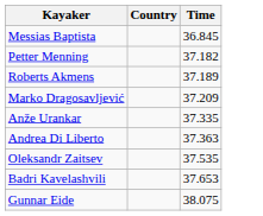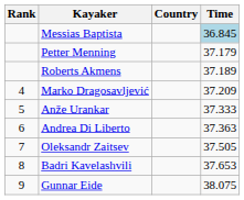 <table class="wikitable" style="text-align:center">
 <tr>
+<th>Rank</th>
 <th>Kayaker</th>
 <th>Country</th>
 <th>Time</th>
 </tr>
 <tr>
+<td></td>
 <td align=left><a href='#'>Messias Baptista</a></td>
 <td align=left></td>
-<td>36.845</td>
+<td style="background: lightblue;">36.845</td>
 </tr>
 <tr>
+<td></td>
 <td align=left><a href='#'>Petter Menning</a></td>
 <td align=left></td>
-<td>37.182</td>
+<td>37.179</td>
 </tr>
 <tr>
+<td></td>
 <td align=left><a href='#'>Roberts Akmens</a></td>
 <td align=left></td>
 <td>37.189</td>
 </tr>
 <tr>
+<td>4</td>
 <td align=left><a href='#'>Marko Dragosavljević</a></td>
 <td align=left></td>
 <td>37.209</td>
 </tr>
 <tr>
+<td>5</td>
 <td align=left><a href='#'>Anže Urankar</a></td>
 <td align=left></td>
-<td>37.335</td>
+<td>37.333</td>
 </tr>
 <tr>
+<td>6</td>
 <td align=left><a href='#'>Andrea Di Liberto</a></td>
 <td align=left></td>
 <td>37.363</td>
 </tr>
 <tr>
+<td>7</td>
 <td align=left><a href='#'>Oleksandr Zaitsev</a></td>
 <td align=left></td>
-<td>37.535</td>
+<td>37.505</td>
 </tr>
 <tr>
+<td>8</td>
 <td align=left><a href='#'>Badri Kavelashvili</a></td>
 <td align=left></td>
 <td>37.653</td>
 </tr>
 <tr>
+<td>9</td>
 <td align=left><a href='#'>Gunnar Eide</a></td>
 <td align=left></td>
 <td>38.075</td>
 </tr>
 </table>
